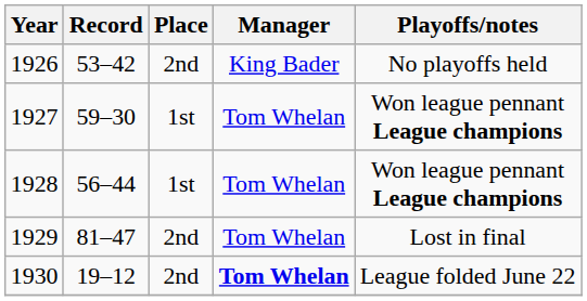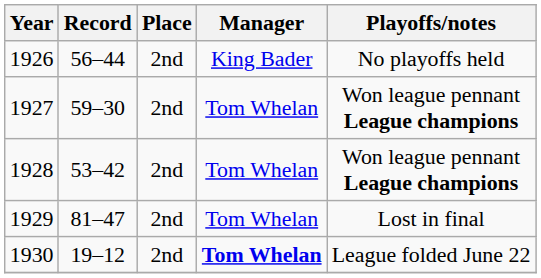 <table class="wikitable" style="text-align:center; font-size: 95%;">
 <tr>
 <th>Year</th>
 <th>Record</th>
 <th>Place</th>
 <th>Manager</th>
 <th>Playoffs/notes</th>
 </tr>
 <tr align=center>
 <td>1926</td>
-<td>53–42</td>
+<td>56–44</td>
 <td>2nd</td>
 <td><a href='#'>King Bader</a></td>
 <td>No playoffs held</td>
 </tr>
 <tr align=center>
 <td>1927</td>
 <td>59–30</td>
-<td>1st</td>
+<td>2nd</td>
 <td><a href='#'>Tom Whelan</a></td>
 <td>Won league pennant<br><strong>League champions</strong></td>
 </tr>
 <tr align=center>
 <td>1928</td>
-<td>56–44</td>
-<td>1st</td>
+<td>53–42</td>
+<td>2nd</td>
 <td><a href='#'>Tom Whelan</a></td>
 <td>Won league pennant<br><strong>League champions</strong></td>
 </tr>
 <tr align=center>
 <td>1929</td>
 <td>81–47</td>
 <td>2nd</td>
 <td><a href='#'>Tom Whelan</a></td>
 <td>Lost in final</td>
 </tr>
 <tr align=center>
 <td>1930</td>
 <td>19–12</td>
 <td>2nd</td>
 <td><strong><a href='#'>Tom Whelan</a></strong></td>
 <td>League folded June 22</td>
 </tr>
 <tr align=center>
 </tr>
 </table>
